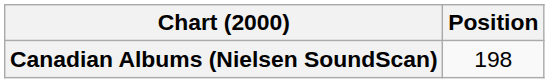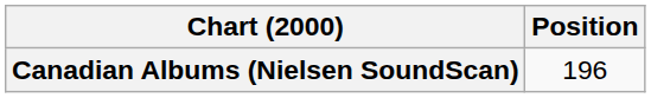 <table class="wikitable plainrowheaders sortable">
 <tr>
 <th scope="col">Chart (2000)</th>
 <th scope="col">Position</th>
 </tr>
 <tr>
 <th scope="row">Canadian Albums (Nielsen SoundScan)</th>
-<td align="center">198</td>
+<td align="center">196</td>
 </tr>
 </table>
